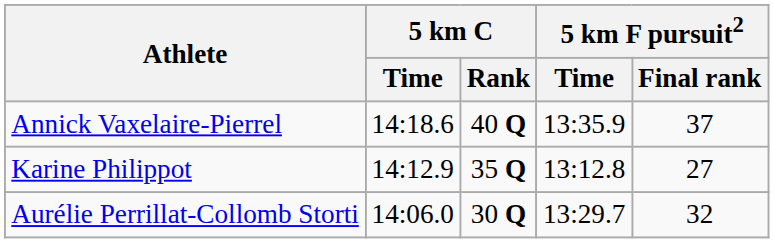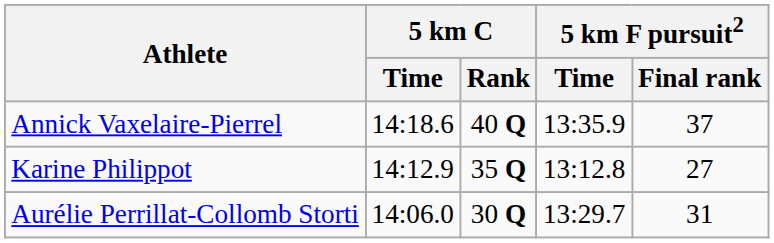 <table class="wikitable" border="1" style="font-size:90%">
 <tr>
 <th rowspan=2>Athlete</th>
 <th colspan=2>5 km C</th>
 <th colspan=2>5 km F pursuit<sup>2</sup></th>
 </tr>
 <tr>
 <th>Time</th>
 <th>Rank</th>
 <th>Time</th>
 <th>Final rank</th>
 </tr>
 <tr>
 <td><a href='#'>Annick Vaxelaire-Pierrel</a></td>
 <td align=center>14:18.6</td>
 <td align=center>40 <strong>Q</strong></td>
 <td align=center>13:35.9</td>
 <td align=center>37</td>
 </tr>
 <tr>
 <td><a href='#'>Karine Philippot</a></td>
 <td align=center>14:12.9</td>
 <td align=center>35 <strong>Q</strong></td>
 <td align=center>13:12.8</td>
 <td align=center>27</td>
 </tr>
 <tr>
 <td><a href='#'>Aurélie Perrillat-Collomb Storti</a></td>
 <td align=center>14:06.0</td>
 <td align=center>30 <strong>Q</strong></td>
 <td align=center>13:29.7</td>
-<td align=center>32</td>
+<td align=center>31</td>
 </tr>
 </table>
